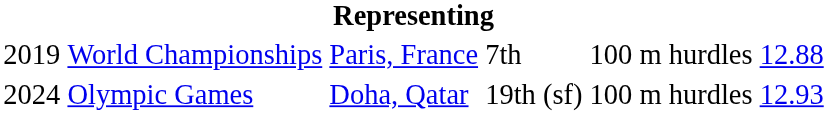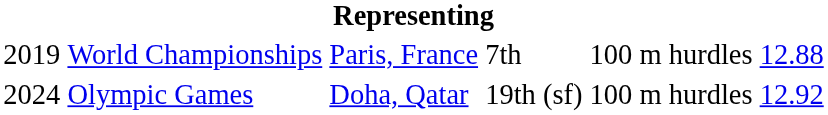 <table>
 <tr>
 <th colspan="6">Representing </th>
 </tr>
 <tr>
 <td>2019</td>
 <td><a href='#'>World Championships</a></td>
 <td><a href='#'>Paris, France</a></td>
 <td>7th</td>
 <td>100 m hurdles</td>
 <td><a href='#'>12.88</a></td>
 </tr>
 <tr>
 <td>2024</td>
 <td><a href='#'>Olympic Games</a></td>
 <td><a href='#'>Doha, Qatar</a></td>
 <td>19th (sf)</td>
 <td>100 m hurdles</td>
-<td><a href='#'>12.93</a></td>
+<td><a href='#'>12.92</a></td>
 </tr>
 </table>
